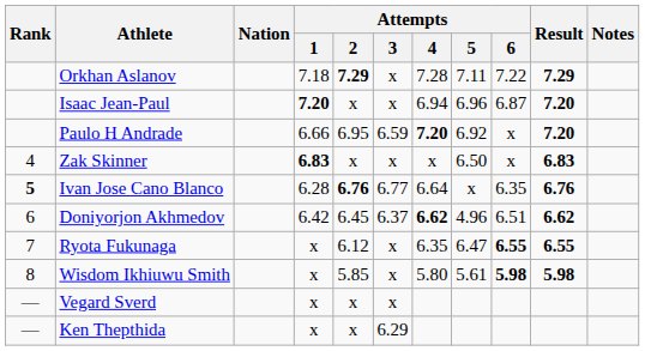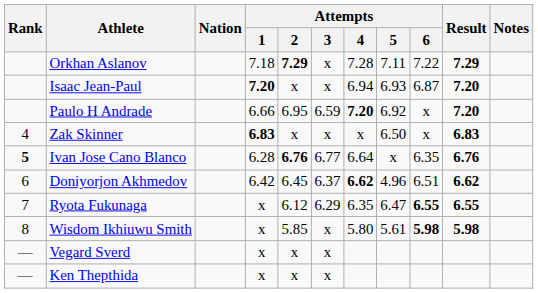 <table class="wikitable sortable" style="text-align:center">
 <tr>
 <th rowspan="2">Rank</th>
 <th rowspan="2">Athlete</th>
 <th rowspan="2">Nation</th>
 <th colspan="6">Attempts</th>
 <th rowspan="2">Result</th>
 <th rowspan="2">Notes</th>
 </tr>
 <tr>
 <th>1</th>
 <th>2</th>
 <th>3</th>
 <th>4</th>
 <th>5</th>
 <th>6</th>
 </tr>
 <tr>
 <td></td>
 <td align=left><a href='#'>Orkhan Aslanov</a></td>
 <td align="left"></td>
 <td>7.18</td>
 <td><strong>7.29</strong></td>
 <td>x</td>
 <td>7.28</td>
 <td>7.11</td>
 <td>7.22</td>
 <td><strong>7.29</strong></td>
 <td></td>
 </tr>
 <tr>
 <td></td>
 <td align=left><a href='#'>Isaac Jean-Paul</a></td>
 <td align="left"></td>
 <td><strong>7.20</strong></td>
 <td>x</td>
 <td>x</td>
 <td>6.94</td>
-<td>6.96</td>
+<td>6.93</td>
 <td>6.87</td>
 <td><strong>7.20</strong></td>
 <td></td>
 </tr>
 <tr>
 <td></td>
 <td align=left><a href='#'>Paulo H Andrade</a></td>
 <td align="left"></td>
 <td>6.66</td>
 <td>6.95</td>
 <td>6.59</td>
 <td><strong>7.20</strong></td>
 <td>6.92</td>
 <td>x</td>
 <td><strong>7.20</strong></td>
 <td></td>
 </tr>
 <tr>
 <td>4</td>
 <td align=left><a href='#'>Zak Skinner</a></td>
 <td align="left"></td>
 <td><strong>6.83</strong></td>
 <td>x</td>
 <td>x</td>
 <td>x</td>
 <td>6.50</td>
 <td>x</td>
 <td><strong>6.83</strong></td>
 <td></td>
 </tr>
 <tr>
 <td><strong>5</strong></td>
 <td align=left><a href='#'>Ivan Jose Cano Blanco </a></td>
 <td align="left"></td>
 <td>6.28</td>
 <td><strong>6.76</strong></td>
 <td>6.77</td>
 <td>6.64</td>
 <td>x</td>
 <td>6.35</td>
 <td><strong>6.76</strong></td>
 <td></td>
 </tr>
 <tr>
 <td>6</td>
 <td align=left><a href='#'>Doniyorjon Akhmedov</a></td>
 <td align="left"></td>
 <td>6.42</td>
 <td>6.45</td>
 <td>6.37</td>
 <td><strong>6.62</strong></td>
 <td>4.96</td>
 <td>6.51</td>
 <td><strong>6.62</strong></td>
 <td></td>
 </tr>
 <tr>
 <td>7</td>
 <td align=left><a href='#'>Ryota Fukunaga</a></td>
 <td align="left"></td>
 <td>x</td>
 <td>6.12</td>
-<td>x</td>
+<td>6.29</td>
 <td>6.35</td>
 <td>6.47</td>
 <td><strong>6.55</strong></td>
 <td><strong>6.55</strong></td>
 <td></td>
 </tr>
 <tr>
 <td>8</td>
 <td align=left><a href='#'>Wisdom Ikhiuwu Smith</a></td>
 <td align="left"></td>
 <td>x</td>
 <td>5.85</td>
 <td>x</td>
 <td>5.80</td>
 <td>5.61</td>
 <td><strong>5.98</strong></td>
 <td><strong>5.98</strong></td>
 <td></td>
 </tr>
 <tr>
 <td>—</td>
 <td align=left><a href='#'>Vegard Sverd</a></td>
 <td align="left"></td>
 <td>x</td>
 <td>x</td>
 <td>x</td>
 <td></td>
 <td></td>
 <td></td>
 <td></td>
 <td></td>
 </tr>
 <tr>
 <td>—</td>
 <td align=left><a href='#'>Ken Thepthida</a></td>
 <td align="left"></td>
 <td>x</td>
 <td>x</td>
-<td>6.29</td>
+<td>x</td>
 <td></td>
 <td></td>
 <td></td>
 <td></td>
 <td></td>
 </tr>
 </table>
